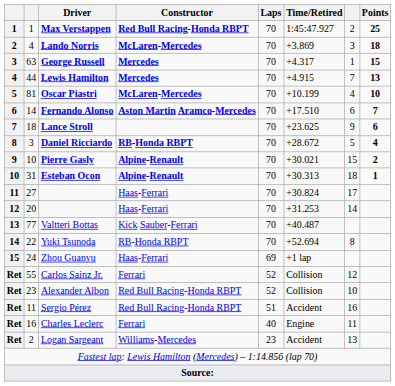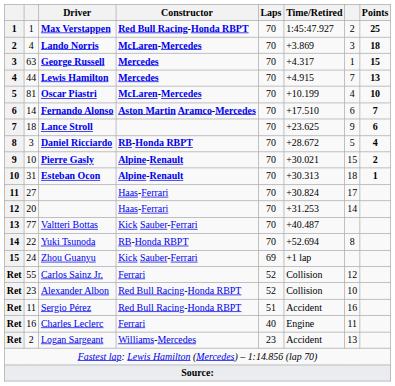 <table class="wikitable sortable" style="font-size: 85%;">
 <tr>
 <th scope="col"></th>
 <th scope="col"></th>
 <th scope="col">Driver</th>
 <th scope="col">Constructor</th>
 <th scope="col" class="unsortable">Laps</th>
 <th scope="col" class="unsortable">Time/Retired</th>
 <th scope="col"></th>
 <th scope="col">Points</th>
 </tr>
 <tr>
 <th>1</th>
 <td align=center>1</td>
 <td data-sort-value="ver"><strong> <a href='#'>Max Verstappen</a></strong></td>
 <td><strong><a href='#'>Red Bull Racing</a>-<a href='#'>Honda RBPT</a></strong></td>
 <td align=center>70</td>
 <td>1:45:47.927</td>
 <td align=center>2</td>
 <td align=center><strong>25</strong></td>
 </tr>
 <tr>
 <th>2</th>
 <td align=center>4</td>
 <td data-sort-value="nor"> <strong><a href='#'>Lando Norris</a></strong></td>
 <td><strong><a href='#'>McLaren</a>-<a href='#'>Mercedes</a></strong></td>
 <td align=center>70</td>
 <td>+3.869</td>
 <td align=center>3</td>
 <td align=center><strong>18</strong></td>
 </tr>
 <tr>
 <th>3</th>
 <td align=center>63</td>
 <td data-sort-value="rus"> <strong><a href='#'>George Russell</a></strong></td>
 <td><strong><a href='#'>Mercedes</a></strong></td>
 <td align=center>70</td>
 <td>+4.317</td>
 <td align=center>1</td>
 <td align=center><strong>15</strong></td>
 </tr>
 <tr>
 <th>4</th>
 <td align=center>44</td>
 <td data-sort-value="ham"> <strong><a href='#'>Lewis Hamilton</a></strong></td>
 <td><strong><a href='#'>Mercedes</a></strong></td>
 <td align=center>70</td>
 <td>+4.915</td>
 <td align=center>7</td>
 <td align=center><strong>13</strong></td>
 </tr>
 <tr>
 <th>5</th>
 <td align=center>81</td>
 <td data-sort-value="pia"> <strong><a href='#'>Oscar Piastri</a></strong></td>
 <td><strong><a href='#'>McLaren</a>-<a href='#'>Mercedes</a></strong></td>
 <td align=center>70</td>
 <td>+10.199</td>
 <td align=center>4</td>
 <td align=center><strong>10</strong></td>
 </tr>
 <tr>
 <th>6</th>
 <td align=center>14</td>
 <td data-sort-value="alo"> <strong><a href='#'>Fernando Alonso</a></strong></td>
 <td><strong><a href='#'>Aston Martin</a> <a href='#'>Aramco</a>-<a href='#'>Mercedes</a></strong></td>
 <td align=center>70</td>
 <td>+17.510</td>
 <td align=center>6</td>
 <td align=center><strong>7</strong></td>
 </tr>
 <tr>
 <th>7</th>
 <td align=center>18</td>
 <td data-sort-value="str"> <strong><a href='#'>Lance Stroll</a></strong></td>
 <td></td>
 <td align=center>70</td>
 <td>+23.625</td>
 <td align=center>9</td>
 <td align=center><strong>6</strong></td>
 </tr>
 <tr>
 <th>8</th>
 <td align=center>3</td>
 <td data-sort-value="ric"> <strong><a href='#'>Daniel Ricciardo</a></strong></td>
 <td><strong><a href='#'>RB</a>-<a href='#'>Honda RBPT</a></strong></td>
 <td align=center>70</td>
 <td>+28.672</td>
 <td align=center>5</td>
 <td align=center><strong>4</strong></td>
 </tr>
 <tr>
 <th>9</th>
 <td align=center>10</td>
 <td data-sort-value="gas"> <strong><a href='#'>Pierre Gasly</a></strong></td>
 <td><strong><a href='#'>Alpine</a>-<a href='#'>Renault</a></strong></td>
 <td align=center>70</td>
 <td>+30.021</td>
 <td align=center>15</td>
 <td align=center><strong>2</strong></td>
 </tr>
 <tr>
 <th>10</th>
 <td align=center>31</td>
 <td data-sort-value="oco"> <strong><a href='#'>Esteban Ocon</a></strong></td>
 <td><strong><a href='#'>Alpine</a>-<a href='#'>Renault</a></strong></td>
 <td align=center>70</td>
 <td>+30.313</td>
 <td align=center>18</td>
 <td align=center><strong>1</strong></td>
 </tr>
 <tr>
 <th>11</th>
 <td align=center>27</td>
 <td data-sort-value="hul"></td>
 <td><a href='#'>Haas</a>-<a href='#'>Ferrari</a></td>
 <td align=center>70</td>
 <td>+30.824</td>
 <td align=center>17</td>
 <td></td>
 </tr>
 <tr>
 <th>12</th>
 <td align=center>20</td>
 <td data-sort-value="mag"></td>
 <td><a href='#'>Haas</a>-<a href='#'>Ferrari</a></td>
 <td align=center>70</td>
 <td>+31.253</td>
 <td align=center>14</td>
 <td></td>
 </tr>
 <tr>
 <th>13</th>
 <td align=center>77</td>
 <td data-sort-value="bot"> <a href='#'>Valtteri Bottas</a></td>
 <td><a href='#'>Kick</a> <a href='#'>Sauber</a>-<a href='#'>Ferrari</a></td>
 <td align=center>70</td>
 <td>+40.487</td>
 <td align=center></td>
 <td></td>
 </tr>
 <tr>
 <th>14</th>
 <td align=center>22</td>
 <td data-sort-value="tsu"> <a href='#'>Yuki Tsunoda</a></td>
 <td><a href='#'>RB</a>-<a href='#'>Honda RBPT</a></td>
 <td align=center>70</td>
 <td>+52.694</td>
 <td align=center>8</td>
 <td></td>
 </tr>
 <tr>
 <th>15</th>
 <td align=center>24</td>
 <td data-sort-value="zho"> <a href='#'>Zhou Guanyu</a></td>
-<td><a href='#'>Haas</a>-<a href='#'>Ferrari</a></td>
+<td><a href='#'>Kick</a> <a href='#'>Sauber</a>-<a href='#'>Ferrari</a></td>
 <td align=center>69</td>
 <td>+1 lap</td>
 <td align=center></td>
 <td></td>
 </tr>
 <tr>
 <th>Ret</th>
 <td align=center>55</td>
 <td data-sort-value="sai"> <a href='#'>Carlos Sainz Jr.</a></td>
 <td><a href='#'>Ferrari</a></td>
 <td align=center>52</td>
 <td>Collision</td>
 <td align=center>12</td>
 <td></td>
 </tr>
 <tr>
 <th>Ret</th>
 <td align=center>23</td>
 <td data-sort-value="alb"> <a href='#'>Alexander Albon</a></td>
 <td><a href='#'>Red Bull Racing</a>-<a href='#'>Honda RBPT</a></td>
 <td align=center>52</td>
 <td>Collision</td>
 <td align=center>10</td>
 <td></td>
 </tr>
 <tr>
 <th>Ret</th>
 <td align=center>11</td>
 <td data-sort-value="per"> <a href='#'>Sergio Pérez</a></td>
 <td><a href='#'>Red Bull Racing</a>-<a href='#'>Honda RBPT</a></td>
 <td align=center>51</td>
 <td>Accident</td>
 <td align=center>16</td>
 <td></td>
 </tr>
 <tr>
 <th>Ret</th>
 <td align=center>16</td>
 <td data-sort-value="lec"> <a href='#'>Charles Leclerc</a></td>
 <td><a href='#'>Ferrari</a></td>
 <td align=center>40</td>
 <td>Engine</td>
 <td align=center>11</td>
 <td></td>
 </tr>
 <tr>
 <th>Ret</th>
 <td align=center>2</td>
 <td data-sort-value="sar"> <a href='#'>Logan Sargeant</a></td>
 <td><a href='#'>Williams</a>-<a href='#'>Mercedes</a></td>
 <td align=center>23</td>
 <td>Accident</td>
 <td align=center>13</td>
 <td></td>
 </tr>
 <tr class="sortbottom">
 <td colspan="8" align="center"><em><a href='#'>Fastest lap</a>:</em>  <em><a href='#'>Lewis Hamilton</a> (<a href='#'>Mercedes</a>) – 1:14.856 (lap 70)</em></td>
 </tr>
 <tr>
 <td colspan="8" style="background-color:#eaecf0;text-align:center"><strong>Source:</strong></td>
 </tr>
 </table>
